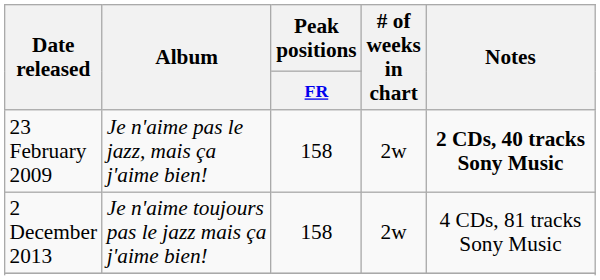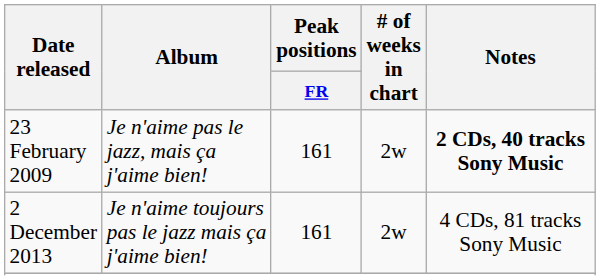 <table class="wikitable">
 <tr>
 <th align="center" rowspan="2" width="40">Date <br>released</th>
 <th align="center" rowspan="2" width="120">Album</th>
 <th align="center" colspan="1" width="20">Peak positions</th>
 <th align="center" rowspan="2" width="20"># of <br>weeks <br>in chart</th>
 <th align="center" rowspan="2" width="120">Notes</th>
 </tr>
 <tr>
 <th width="20"><small><a href='#'>FR</a></small><br></th>
 </tr>
 <tr>
 <td>23 February 2009</td>
 <td><em>Je n'aime pas le jazz, mais ça j'aime bien!</em> </td>
-<td style="text-align:center;">158</td>
+<td style="text-align:center;">161</td>
 <td style="text-align:center;">2w</td>
 <td style="text-align:center;"><strong>2 CDs, 40 tracks <br> Sony Music</strong></td>
 </tr>
 <tr>
 <td>2 December 2013</td>
 <td><em>Je n'aime toujours pas le jazz mais ça j'aime bien!</em> </td>
-<td style="text-align:center;">158</td>
+<td style="text-align:center;">161</td>
 <td style="text-align:center;">2w</td>
 <td style="text-align:center;">4 CDs, 81 tracks <br> Sony Music</td>
 </tr>
 <tr>
 </tr>
 <tr>
 </tr>
 </table>
